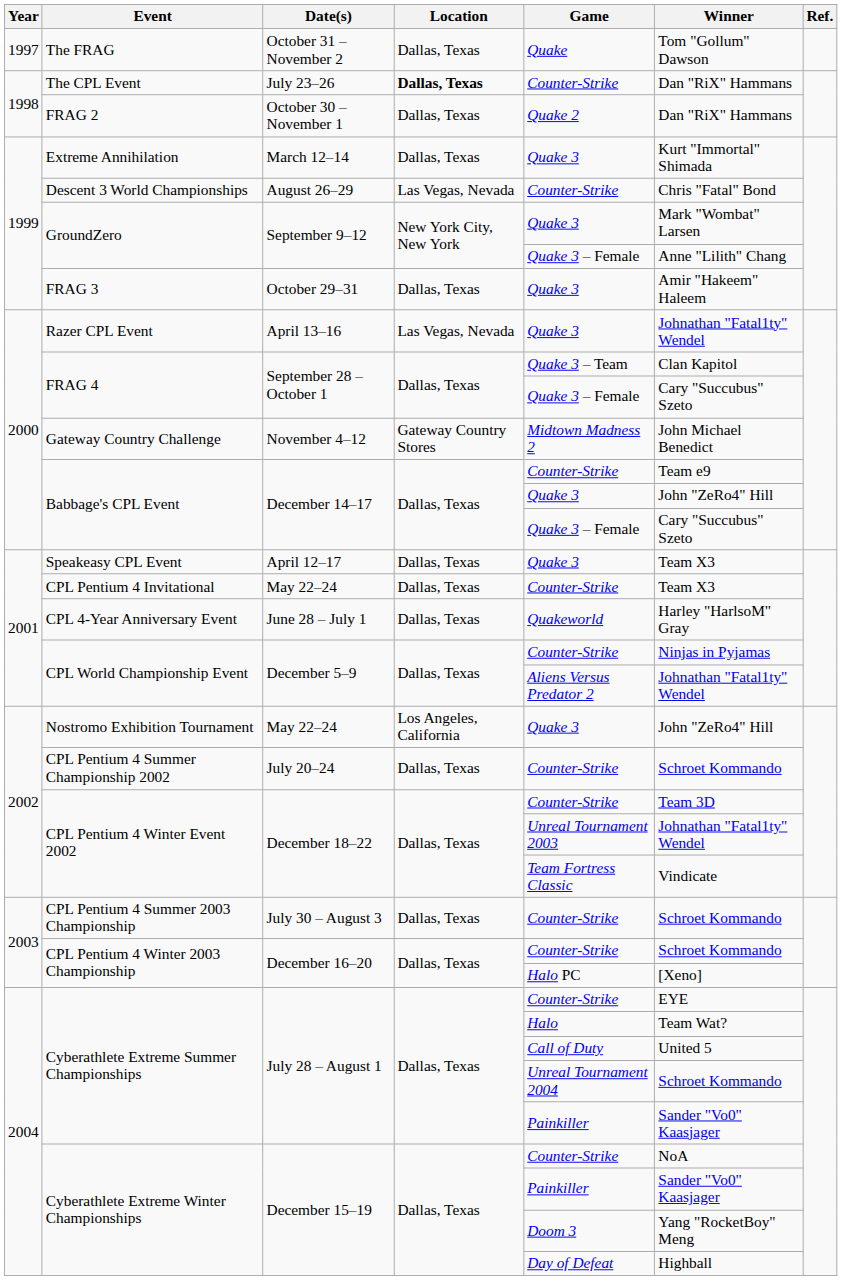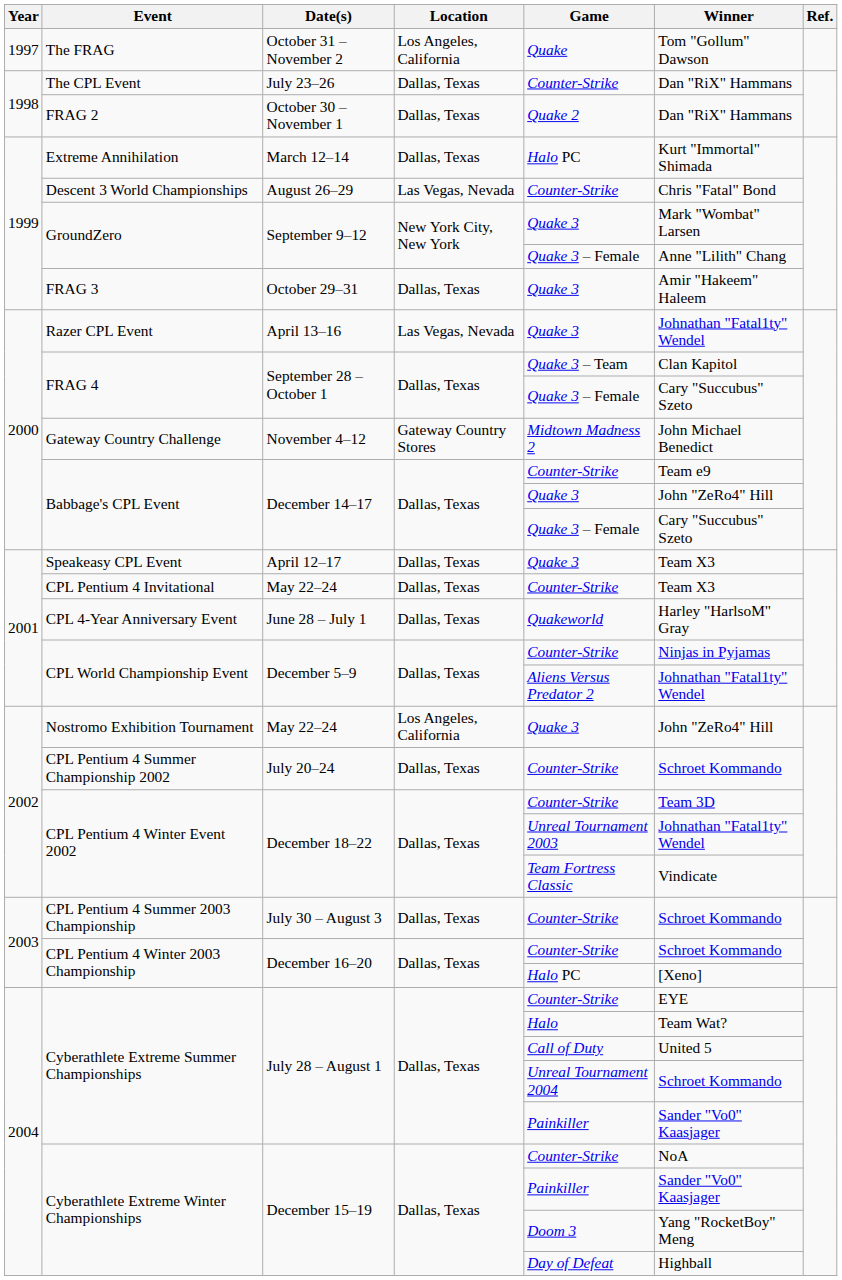 <table class="wikitable sortable">
 <tr>
 <th>Year</th>
 <th>Event</th>
 <th>Date(s)</th>
 <th>Location</th>
 <th>Game</th>
 <th>Winner</th>
 <th>Ref.</th>
 </tr>
 <tr>
 <td>1997</td>
 <td>The FRAG</td>
 <td> October 31 – November 2</td>
-<td>Dallas, Texas</td>
+<td>Los Angeles, California</td>
 <td><em><a href='#'>Quake</a></em></td>
 <td>Tom "Gollum" Dawson</td>
 <td align="center"></td>
 </tr>
 <tr>
 <td rowspan="2">1998</td>
 <td>The CPL Event</td>
 <td> July 23–26</td>
-<td><strong>Dallas, Texas</strong></td>
+<td>Dallas, Texas</td>
 <td><em><a href='#'>Counter-Strike</a></em></td>
 <td>Dan "RiX" Hammans</td>
 <td rowspan="2" align="center"></td>
 </tr>
 <tr>
 <td>FRAG 2</td>
 <td> October 30 – November 1</td>
 <td>Dallas, Texas</td>
 <td><em><a href='#'>Quake 2</a></em></td>
 <td>Dan "RiX" Hammans</td>
 </tr>
 <tr>
 <td rowspan="5">1999</td>
 <td>Extreme Annihilation</td>
 <td> March 12–14</td>
 <td>Dallas, Texas</td>
-<td><em><a href='#'>Quake 3</a></em></td>
+<td><em><a href='#'>Halo</a></em> PC</td>
 <td>Kurt "Immortal" Shimada</td>
 <td rowspan="5" align="center"></td>
 </tr>
 <tr>
 <td>Descent 3 World Championships</td>
 <td> August 26–29</td>
 <td>Las Vegas, Nevada</td>
 <td><em><a href='#'>Counter-Strike</a></em></td>
 <td>Chris "Fatal" Bond</td>
 </tr>
 <tr>
 <td rowspan="2">GroundZero</td>
 <td rowspan="2"> September 9–12</td>
 <td rowspan="2">New York City, New York</td>
 <td><em><a href='#'>Quake 3</a></em></td>
 <td>Mark "Wombat" Larsen</td>
 </tr>
 <tr>
 <td><em><a href='#'>Quake 3</a></em> – Female</td>
 <td>Anne "Lilith" Chang</td>
 </tr>
 <tr>
 <td>FRAG 3</td>
 <td> October 29–31</td>
 <td>Dallas, Texas</td>
 <td><em><a href='#'>Quake 3</a></em></td>
 <td>Amir "Hakeem" Haleem</td>
 </tr>
 <tr>
 <td rowspan="7">2000</td>
 <td>Razer CPL Event</td>
 <td> April 13–16</td>
 <td>Las Vegas, Nevada</td>
 <td><em><a href='#'>Quake 3</a></em></td>
 <td><a href='#'>Johnathan "Fatal1ty" Wendel</a></td>
 <td rowspan="7" align="center"></td>
 </tr>
 <tr>
 <td rowspan="2">FRAG 4</td>
 <td rowspan="2"> September 28 – October 1</td>
 <td rowspan="2">Dallas, Texas</td>
 <td><em><a href='#'>Quake 3</a></em> – Team</td>
 <td>Clan Kapitol</td>
 </tr>
 <tr>
 <td><em><a href='#'>Quake 3</a></em> – Female</td>
 <td>Cary "Succubus" Szeto</td>
 </tr>
 <tr>
 <td>Gateway Country Challenge</td>
 <td> November 4–12</td>
 <td>Gateway Country Stores</td>
 <td><em><a href='#'>Midtown Madness 2</a></em></td>
 <td>John Michael Benedict</td>
 </tr>
 <tr>
 <td rowspan="3">Babbage's CPL Event</td>
 <td rowspan="3"> December 14–17</td>
 <td rowspan="3">Dallas, Texas</td>
 <td><em><a href='#'>Counter-Strike</a></em></td>
 <td>Team e9</td>
 </tr>
 <tr>
 <td><em><a href='#'>Quake 3</a></em></td>
 <td>John "ZeRo4" Hill</td>
 </tr>
 <tr>
 <td><em><a href='#'>Quake 3</a></em> – Female</td>
 <td>Cary "Succubus" Szeto</td>
 </tr>
 <tr>
 <td rowspan="5">2001</td>
 <td>Speakeasy CPL Event</td>
 <td> April 12–17</td>
 <td>Dallas, Texas</td>
 <td><em><a href='#'>Quake 3</a></em></td>
 <td>Team X3</td>
 <td rowspan="5" align="center"></td>
 </tr>
 <tr>
 <td>CPL Pentium 4 Invitational</td>
 <td> May 22–24</td>
 <td>Dallas, Texas</td>
 <td><em><a href='#'>Counter-Strike</a></em></td>
 <td>Team X3</td>
 </tr>
 <tr>
 <td>CPL 4-Year Anniversary Event</td>
 <td> June 28 – July 1</td>
 <td>Dallas, Texas</td>
 <td><em><a href='#'>Quakeworld</a></em></td>
 <td>Harley "HarlsoM" Gray</td>
 </tr>
 <tr>
 <td rowspan="2">CPL World Championship Event</td>
 <td rowspan="2"> December 5–9</td>
 <td rowspan="2">Dallas, Texas</td>
 <td><em><a href='#'>Counter-Strike</a></em></td>
 <td><a href='#'>Ninjas in Pyjamas</a></td>
 </tr>
 <tr>
 <td><em><a href='#'>Aliens Versus Predator 2</a></em></td>
 <td><a href='#'>Johnathan "Fatal1ty" Wendel</a></td>
 </tr>
 <tr>
 <td rowspan="5">2002</td>
 <td>Nostromo Exhibition Tournament</td>
 <td> May 22–24</td>
 <td>Los Angeles, California</td>
 <td><em><a href='#'>Quake 3</a></em></td>
 <td>John "ZeRo4" Hill</td>
 <td rowspan="5" align="center"></td>
 </tr>
 <tr>
 <td>CPL Pentium 4 Summer Championship 2002</td>
 <td> July 20–24</td>
 <td>Dallas, Texas</td>
 <td><em><a href='#'>Counter-Strike</a></em></td>
 <td><a href='#'>Schroet Kommando</a></td>
 </tr>
 <tr>
 <td rowspan="3">CPL Pentium 4 Winter Event 2002</td>
 <td rowspan="3"> December 18–22</td>
 <td rowspan="3">Dallas, Texas</td>
 <td><em><a href='#'>Counter-Strike</a></em></td>
 <td><a href='#'>Team 3D</a></td>
 </tr>
 <tr>
 <td><em><a href='#'>Unreal Tournament 2003</a></em></td>
 <td><a href='#'>Johnathan "Fatal1ty" Wendel</a></td>
 </tr>
 <tr>
 <td><em><a href='#'>Team Fortress Classic</a></em></td>
 <td>Vindicate</td>
 </tr>
 <tr>
 <td rowspan="3">2003</td>
 <td>CPL Pentium 4 Summer 2003 Championship</td>
 <td> July 30 – August 3</td>
 <td>Dallas, Texas</td>
 <td><em><a href='#'>Counter-Strike</a></em></td>
 <td><a href='#'>Schroet Kommando</a></td>
 <td rowspan="3" align="center"></td>
 </tr>
 <tr>
 <td rowspan="2">CPL Pentium 4 Winter 2003 Championship</td>
 <td rowspan="2"> December 16–20</td>
 <td rowspan="2">Dallas, Texas</td>
 <td><em><a href='#'>Counter-Strike</a></em></td>
 <td><a href='#'>Schroet Kommando</a></td>
 </tr>
 <tr>
 <td><em><a href='#'>Halo</a></em> PC</td>
 <td>[Xeno]</td>
 </tr>
 <tr>
 <td rowspan="10">2004</td>
 <td rowspan="5">Cyberathlete Extreme Summer Championships</td>
 <td rowspan="5"> July 28 – August 1</td>
 <td rowspan="5">Dallas, Texas</td>
 <td><em><a href='#'>Counter-Strike</a></em></td>
 <td>EYE</td>
 <td rowspan="9" align="center"></td>
 </tr>
 <tr>
 <td><em><a href='#'>Halo</a></em></td>
 <td>Team Wat?</td>
 </tr>
 <tr>
 <td><em><a href='#'>Call of Duty</a></em></td>
 <td>United 5</td>
 </tr>
 <tr>
 <td><em><a href='#'>Unreal Tournament 2004</a></em></td>
 <td><a href='#'>Schroet Kommando</a></td>
 </tr>
 <tr>
 <td><em><a href='#'>Painkiller</a></em></td>
 <td><a href='#'>Sander "Vo0" Kaasjager</a></td>
 </tr>
 <tr>
 <td rowspan="5">Cyberathlete Extreme Winter Championships</td>
 <td rowspan="5"> December 15–19</td>
 <td rowspan="5">Dallas, Texas</td>
 <td><em><a href='#'>Counter-Strike</a></em></td>
 <td>NoA</td>
 </tr>
 <tr>
 <td><em><a href='#'>Painkiller</a></em></td>
 <td><a href='#'>Sander "Vo0" Kaasjager</a></td>
 </tr>
 <tr>
 <td><em><a href='#'>Doom 3</a></em></td>
 <td>Yang "RocketBoy" Meng</td>
 </tr>
 <tr>
 <td><em><a href='#'>Day of Defeat</a></em></td>
 <td>Highball</td>
 </tr>
 </table>
